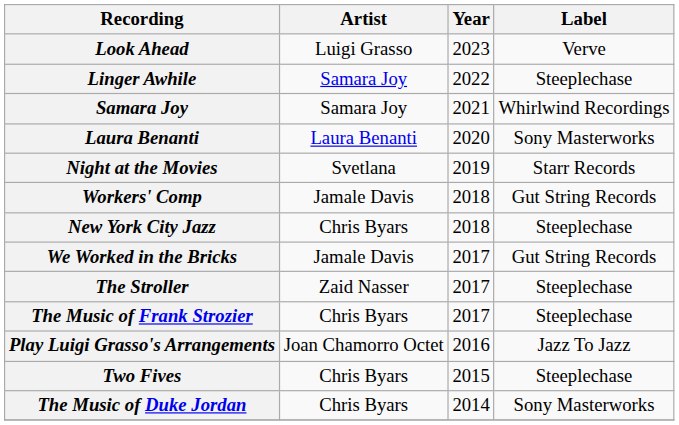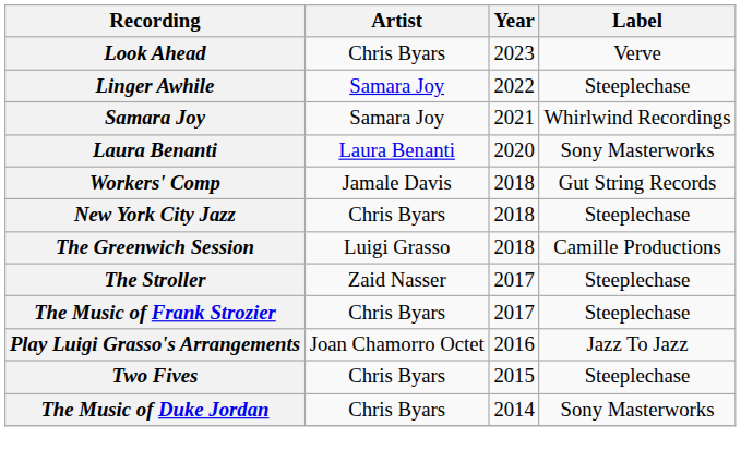 <table class="wikitable plainrowheaders" style="text-align:center;">
 <tr>
 <th scope="col">Recording</th>
 <th scope="col">Artist</th>
 <th scope="col">Year</th>
 <th scope="col">Label</th>
 </tr>
 <tr>
 <th scope="row"><em>Look Ahead</em></th>
-<td>Luigi Grasso</td>
+<td>Chris Byars</td>
 <td>2023</td>
 <td>Verve</td>
 </tr>
 <tr>
 <th scope="row"><em>Linger Awhile</em></th>
 <td><a href='#'>Samara Joy</a></td>
 <td>2022</td>
 <td>Steeplechase</td>
 </tr>
 <tr>
 <th scope="row"><em>Samara Joy</em></th>
 <td>Samara Joy</td>
 <td>2021</td>
 <td>Whirlwind Recordings</td>
 </tr>
 <tr>
 <th scope="row"><em>Laura Benanti</em></th>
 <td><a href='#'>Laura Benanti</a></td>
 <td>2020</td>
 <td>Sony Masterworks</td>
 </tr>
 <tr>
-<th scope="row"><em>Night at the Movies</em></th>
-<td>Svetlana</td>
-<td>2019</td>
-<td>Starr Records</td>
-</tr>
-<tr>
 <th scope="row"><em>Workers' Comp</em></th>
 <td>Jamale Davis</td>
 <td>2018</td>
 <td>Gut String Records</td>
 </tr>
 <tr>
 <th scope="row"><em>New York City Jazz</em></th>
 <td>Chris Byars</td>
 <td>2018</td>
 <td>Steeplechase</td>
 </tr>
 <tr>
-<th scope="row"><em>We Worked in the Bricks</em></th>
-<td>Jamale Davis</td>
-<td>2017</td>
-<td>Gut String Records</td>
+<th scope="row"><em>The Greenwich Session</em></th>
+<td>Luigi Grasso</td>
+<td>2018</td>
+<td>Camille Productions</td>
 </tr>
 <tr>
 <th scope="row"><em>The Stroller</em></th>
 <td>Zaid Nasser</td>
 <td>2017</td>
 <td>Steeplechase</td>
 </tr>
 <tr>
 <th scope="row"><em>The Music of <a href='#'>Frank Strozier</a></em></th>
 <td>Chris Byars</td>
 <td>2017</td>
 <td>Steeplechase</td>
 </tr>
 <tr>
 <th scope="row"><em>Play Luigi Grasso's Arrangements</em></th>
 <td>Joan Chamorro Octet</td>
 <td>2016</td>
 <td>Jazz To Jazz</td>
 </tr>
 <tr>
 <th scope="row"><em>Two Fives</em></th>
 <td>Chris Byars</td>
 <td>2015</td>
 <td>Steeplechase</td>
 </tr>
 <tr>
 <th scope="row"><em>The Music of <a href='#'>Duke Jordan</a></em></th>
 <td>Chris Byars</td>
 <td>2014</td>
 <td>Sony Masterworks</td>
 </tr>
 <tr>
 </tr>
 </table>
